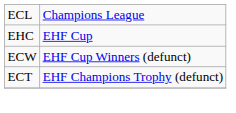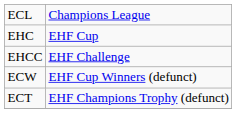 <table class="wikitable">
 <tr>
 <td>ECL</td>
 <td><a href='#'>Champions League</a></td>
 </tr>
 <tr>
 <td>EHC</td>
 <td><a href='#'>EHF Cup</a></td>
+</tr>
+<tr>
+<td>EHCC</td>
+<td><a href='#'>EHF Challenge</a></td>
 </tr>
 <tr>
 <td>ECW</td>
 <td><a href='#'>EHF Cup Winners</a> (defunct)</td>
 </tr>
 <tr>
 <td>ECT</td>
 <td><a href='#'>EHF Champions Trophy</a> (defunct)</td>
 </tr>
 <tr>
 </tr>
 </table>
